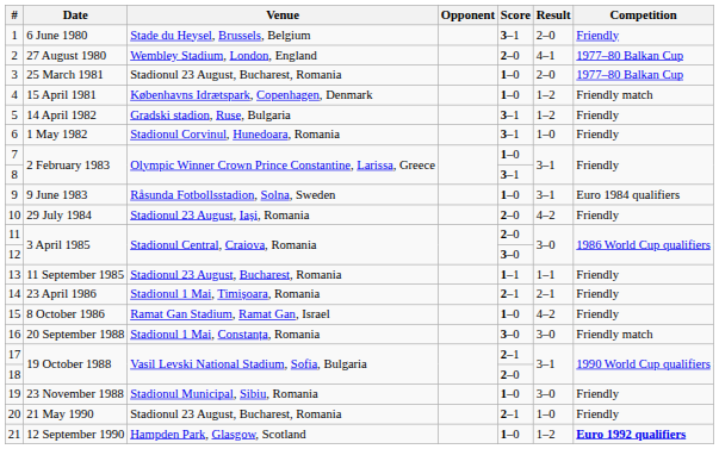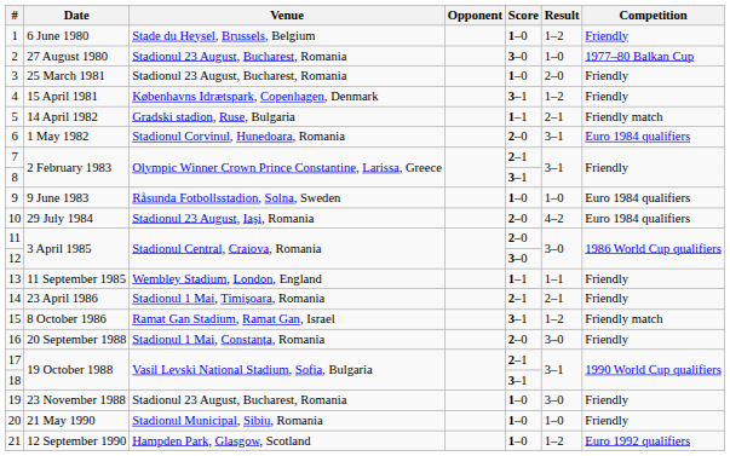 <table class="wikitable sortable">
 <tr>
 <th>#</th>
 <th>Date</th>
 <th>Venue</th>
 <th>Opponent</th>
 <th>Score</th>
 <th>Result</th>
 <th>Competition</th>
 </tr>
 <tr>
 <td align="center">1</td>
 <td>6 June 1980</td>
 <td><a href='#'>Stade du Heysel</a>, <a href='#'>Brussels</a>, Belgium</td>
 <td></td>
-<td><strong>3</strong>–1</td>
-<td>2–0</td>
+<td><strong>1</strong>–0</td>
+<td>1–2</td>
 <td><a href='#'>Friendly</a></td>
 </tr>
 <tr>
 <td align="center">2</td>
 <td>27 August 1980</td>
-<td><a href='#'>Wembley Stadium</a>, <a href='#'>London</a>, England</td>
+<td><a href='#'>Stadionul 23 August</a>, <a href='#'>Bucharest</a>, Romania</td>
 <td></td>
-<td><strong>2</strong>–0</td>
-<td>4–1</td>
+<td><strong>3</strong>–0</td>
+<td>1–0</td>
 <td><a href='#'>1977–80 Balkan Cup</a></td>
 </tr>
 <tr>
 <td align="center">3</td>
 <td>25 March 1981</td>
 <td>Stadionul 23 August, Bucharest, Romania</td>
 <td></td>
 <td><strong>1</strong>–0</td>
 <td>2–0</td>
-<td><a href='#'>1977–80 Balkan Cup</a></td>
+<td>Friendly</td>
 </tr>
 <tr>
 <td align="center">4</td>
 <td>15 April 1981</td>
 <td><a href='#'>Københavns Idrætspark</a>, <a href='#'>Copenhagen</a>, Denmark</td>
 <td></td>
-<td><strong>1</strong>–0</td>
+<td><strong>3</strong>–1</td>
 <td>1–2</td>
-<td>Friendly match</td>
+<td>Friendly</td>
 </tr>
 <tr>
 <td align="center">5</td>
 <td>14 April 1982</td>
 <td><a href='#'>Gradski stadion</a>, <a href='#'>Ruse</a>, Bulgaria</td>
 <td></td>
-<td><strong>3</strong>–1</td>
-<td>1–2</td>
-<td>Friendly</td>
+<td><strong>1</strong>–1</td>
+<td>2–1</td>
+<td>Friendly match</td>
 </tr>
 <tr>
 <td align="center">6</td>
 <td>1 May 1982</td>
 <td><a href='#'>Stadionul Corvinul</a>, <a href='#'>Hunedoara</a>, Romania</td>
 <td></td>
-<td><strong>3</strong>–1</td>
-<td>1–0</td>
-<td>Friendly</td>
+<td><strong>2</strong>–0</td>
+<td>3–1</td>
+<td><a href='#'>Euro 1984 qualifiers</a></td>
 </tr>
 <tr>
 <td align="center">7</td>
 <td rowspan="2">2 February 1983</td>
 <td rowspan="2"><a href='#'>Olympic Winner Crown Prince Constantine</a>, <a href='#'>Larissa</a>, Greece</td>
 <td rowspan="2"></td>
-<td><strong>1</strong>–0</td>
+<td><strong>2</strong>–1</td>
 <td rowspan="2">3–1</td>
 <td rowspan="2">Friendly</td>
 </tr>
 <tr>
 <td align="center">8</td>
 <td><strong>3</strong>–1</td>
 </tr>
 <tr>
 <td align="center">9</td>
 <td>9 June 1983</td>
 <td><a href='#'>Råsunda Fotbollsstadion</a>, <a href='#'>Solna</a>, Sweden</td>
 <td></td>
 <td><strong>1</strong>–0</td>
-<td>3–1</td>
+<td>1–0</td>
 <td>Euro 1984 qualifiers</td>
 </tr>
 <tr>
 <td align="center">10</td>
 <td>29 July 1984</td>
 <td><a href='#'>Stadionul 23 August</a>, <a href='#'>Iași</a>, Romania</td>
 <td></td>
 <td><strong>2</strong>–0</td>
 <td>4–2</td>
-<td>Friendly</td>
+<td>Euro 1984 qualifiers</td>
 </tr>
 <tr>
 <td align="center">11</td>
 <td rowspan="2">3 April 1985</td>
 <td rowspan="2"><a href='#'>Stadionul Central</a>, <a href='#'>Craiova</a>, Romania</td>
 <td rowspan="2"></td>
 <td><strong>2</strong>–0</td>
 <td rowspan="2">3–0</td>
 <td rowspan="2"><a href='#'>1986 World Cup qualifiers</a></td>
 </tr>
 <tr>
 <td align="center">12</td>
 <td><strong>3</strong>–0</td>
 </tr>
 <tr>
 <td align="center">13</td>
 <td>11 September 1985</td>
-<td><a href='#'>Stadionul 23 August</a>, <a href='#'>Bucharest</a>, Romania</td>
+<td><a href='#'>Wembley Stadium</a>, <a href='#'>London</a>, England</td>
 <td></td>
 <td><strong>1</strong>–1</td>
 <td>1–1</td>
 <td>Friendly</td>
 </tr>
 <tr>
 <td align="center">14</td>
 <td>23 April 1986</td>
 <td><a href='#'>Stadionul 1 Mai</a>, <a href='#'>Timișoara</a>, Romania</td>
 <td></td>
 <td><strong>2</strong>–1</td>
 <td>2–1</td>
 <td>Friendly</td>
 </tr>
 <tr>
 <td align="center">15</td>
 <td>8 October 1986</td>
 <td><a href='#'>Ramat Gan Stadium</a>, <a href='#'>Ramat Gan</a>, Israel</td>
 <td></td>
-<td><strong>1</strong>–0</td>
-<td>4–2</td>
-<td>Friendly</td>
+<td><strong>3</strong>–1</td>
+<td>1–2</td>
+<td>Friendly match</td>
 </tr>
 <tr>
 <td align="center">16</td>
 <td>20 September 1988</td>
 <td><a href='#'>Stadionul 1 Mai</a>, <a href='#'>Constanța</a>, Romania</td>
 <td></td>
-<td><strong>3</strong>–0</td>
+<td><strong>2</strong>–0</td>
 <td>3–0</td>
-<td>Friendly match</td>
+<td>Friendly</td>
 </tr>
 <tr>
 <td align="center">17</td>
 <td rowspan="2">19 October 1988</td>
 <td rowspan="2"><a href='#'>Vasil Levski National Stadium</a>, <a href='#'>Sofia</a>, Bulgaria</td>
 <td rowspan="2"></td>
 <td><strong>2</strong>–1</td>
 <td rowspan="2">3–1</td>
 <td rowspan="2"><a href='#'>1990 World Cup qualifiers</a></td>
 </tr>
 <tr>
 <td align="center">18</td>
-<td><strong>2</strong>–0</td>
+<td><strong>3</strong>–1</td>
 </tr>
 <tr>
 <td align="center">19</td>
 <td>23 November 1988</td>
-<td><a href='#'>Stadionul Municipal</a>, <a href='#'>Sibiu</a>, Romania</td>
+<td>Stadionul 23 August, Bucharest, Romania</td>
 <td></td>
 <td><strong>1</strong>–0</td>
 <td>3–0</td>
 <td>Friendly</td>
 </tr>
 <tr>
 <td align="center">20</td>
 <td>21 May 1990</td>
-<td>Stadionul 23 August, Bucharest, Romania</td>
+<td><a href='#'>Stadionul Municipal</a>, <a href='#'>Sibiu</a>, Romania</td>
 <td></td>
-<td><strong>2</strong>–1</td>
+<td><strong>1</strong>–0</td>
 <td>1–0</td>
 <td>Friendly</td>
 </tr>
 <tr>
 <td align="center">21</td>
 <td>12 September 1990</td>
 <td><a href='#'>Hampden Park</a>, <a href='#'>Glasgow</a>, Scotland</td>
 <td></td>
 <td><strong>1</strong>–0</td>
 <td>1–2</td>
-<td><strong><a href='#'>Euro 1992 qualifiers</a></strong></td>
+<td><a href='#'>Euro 1992 qualifiers</a></td>
 </tr>
 </table>
